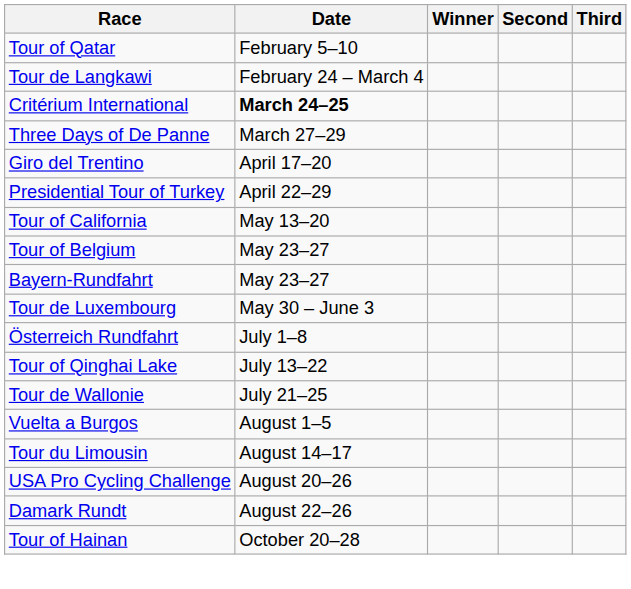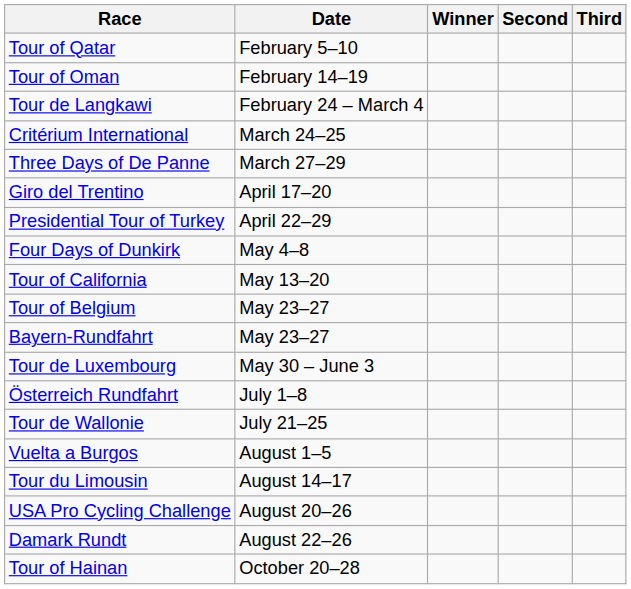 <table class="wikitable">
 <tr>
 <th>Race</th>
 <th>Date</th>
 <th>Winner</th>
 <th>Second</th>
 <th>Third</th>
 </tr>
 <tr>
 <td> <a href='#'>Tour of Qatar</a></td>
 <td>February 5–10</td>
 <td></td>
 <td></td>
 <td></td>
 </tr>
 <tr>
+<td> <a href='#'>Tour of Oman</a></td>
+<td>February 14–19</td>
+<td></td>
+<td></td>
+<td></td>
+</tr>
+<tr>
 <td> <a href='#'>Tour de Langkawi</a></td>
 <td>February 24 – March 4</td>
 <td></td>
 <td></td>
 <td></td>
 </tr>
 <tr>
 <td> <a href='#'>Critérium International</a></td>
-<td><strong>March 24–25</strong></td>
+<td>March 24–25</td>
 <td></td>
 <td></td>
 <td></td>
 </tr>
 <tr>
 <td> <a href='#'>Three Days of De Panne</a></td>
 <td>March 27–29</td>
 <td></td>
 <td></td>
 <td></td>
 </tr>
 <tr>
 <td> <a href='#'>Giro del Trentino</a></td>
 <td>April 17–20</td>
 <td></td>
 <td></td>
 <td></td>
 </tr>
 <tr>
 <td> <a href='#'>Presidential Tour of Turkey</a></td>
 <td>April 22–29</td>
+<td></td>
+<td></td>
+<td></td>
+</tr>
+<tr>
+<td> <a href='#'>Four Days of Dunkirk</a></td>
+<td>May 4–8</td>
 <td></td>
 <td></td>
 <td></td>
 </tr>
 <tr>
 <td> <a href='#'>Tour of California</a></td>
 <td>May 13–20</td>
 <td></td>
 <td></td>
 <td></td>
 </tr>
 <tr>
 <td> <a href='#'>Tour of Belgium</a></td>
 <td>May 23–27</td>
 <td></td>
 <td></td>
 <td></td>
 </tr>
 <tr>
 <td> <a href='#'>Bayern-Rundfahrt</a></td>
 <td>May 23–27</td>
 <td></td>
 <td></td>
 <td></td>
 </tr>
 <tr>
 <td> <a href='#'>Tour de Luxembourg</a></td>
 <td>May 30 – June 3</td>
 <td></td>
 <td></td>
 <td></td>
 </tr>
 <tr>
 <td> <a href='#'>Österreich Rundfahrt</a></td>
 <td>July 1–8</td>
-<td></td>
-<td></td>
-<td></td>
-</tr>
-<tr>
-<td> <a href='#'>Tour of Qinghai Lake</a></td>
-<td>July 13–22</td>
 <td></td>
 <td></td>
 <td></td>
 </tr>
 <tr>
 <td> <a href='#'>Tour de Wallonie</a></td>
 <td>July 21–25</td>
 <td></td>
 <td></td>
 <td></td>
 </tr>
 <tr>
 <td> <a href='#'>Vuelta a Burgos</a></td>
 <td>August 1–5</td>
 <td></td>
 <td></td>
 <td></td>
 </tr>
 <tr>
 <td> <a href='#'>Tour du Limousin</a></td>
 <td>August 14–17</td>
 <td></td>
 <td></td>
 <td></td>
 </tr>
 <tr>
 <td> <a href='#'>USA Pro Cycling Challenge</a></td>
 <td>August 20–26</td>
 <td></td>
 <td></td>
 <td></td>
 </tr>
 <tr>
 <td> <a href='#'>Damark Rundt</a></td>
 <td>August 22–26</td>
 <td></td>
 <td></td>
 <td></td>
 </tr>
 <tr>
 <td> <a href='#'>Tour of Hainan</a></td>
 <td>October 20–28</td>
 <td></td>
 <td></td>
 <td></td>
 </tr>
 </table>
